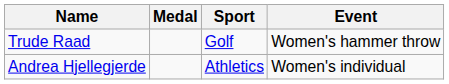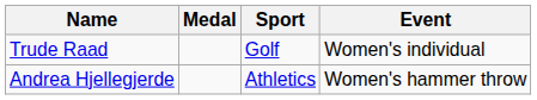 <table class="wikitable sortable">
 <tr>
 <th>Name</th>
 <th>Medal</th>
 <th>Sport</th>
 <th>Event</th>
 </tr>
 <tr>
 <td><a href='#'>Trude Raad</a></td>
 <td></td>
 <td><a href='#'>Golf</a></td>
-<td>Women's hammer throw</td>
+<td>Women's individual</td>
 </tr>
 <tr>
 <td><a href='#'>Andrea Hjellegjerde</a></td>
 <td></td>
 <td><a href='#'>Athletics</a></td>
-<td>Women's individual</td>
+<td>Women's hammer throw</td>
 </tr>
 </table>
